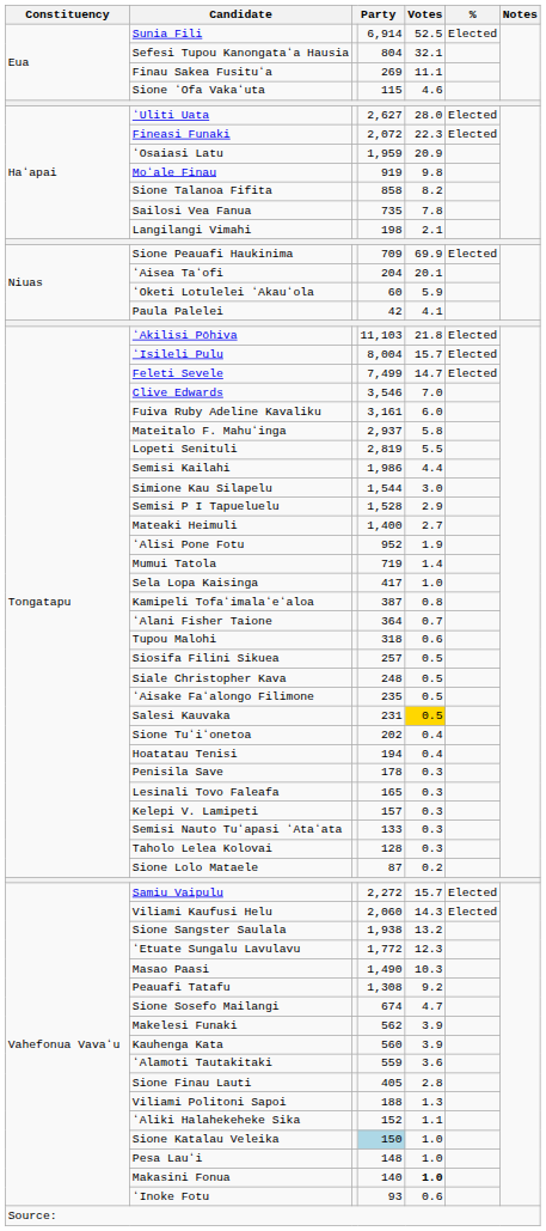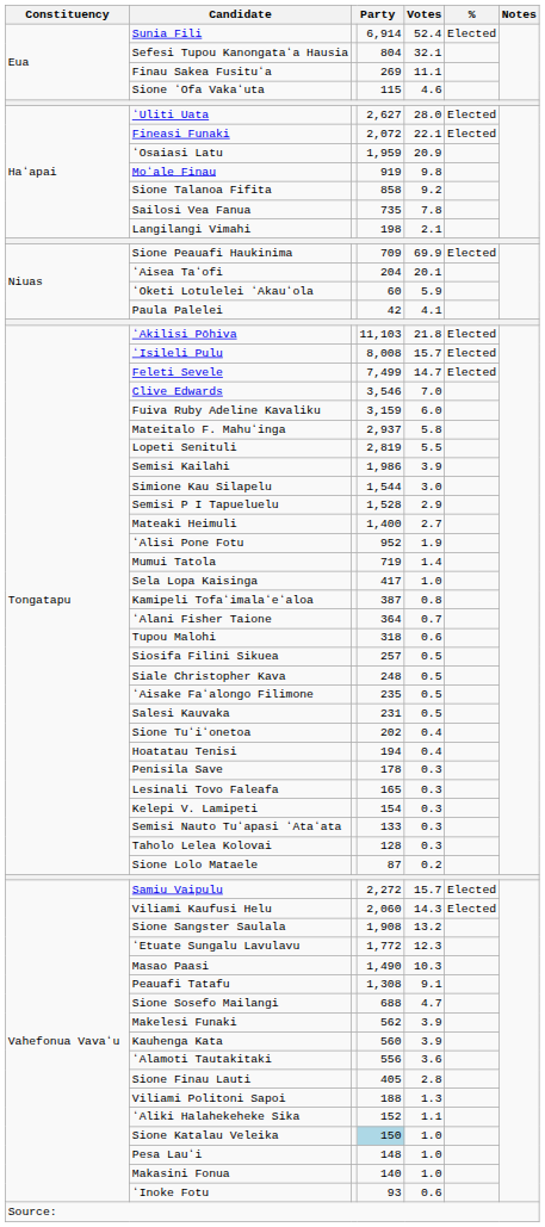 <table class=wikitable>
 <tr>
 <th>Constituency</th>
 <th>Candidate</th>
 <th colspan=2>Party</th>
 <th>Votes</th>
 <th>%</th>
 <th>Notes</th>
 </tr>
 <tr>
 <td rowspan=4>Eua</td>
 <td><a href='#'>Sunia Fili</a></td>
 <td></td>
 <td align=right>6,914</td>
-<td align=right>52.5</td>
+<td align=right>52.4</td>
 <td>Elected</td>
 </tr>
 <tr>
 <td>Sefesi Tupou Kanongataʻa Hausia</td>
 <td></td>
 <td align=right>804</td>
 <td align=right>32.1</td>
 <td></td>
 </tr>
 <tr>
 <td>Finau Sakea Fusituʻa</td>
 <td></td>
 <td align=right>269</td>
 <td align=right>11.1</td>
 <td></td>
 </tr>
 <tr>
 <td>Sione ʻOfa Vakaʻuta</td>
 <td></td>
 <td align=right>115</td>
 <td align=right>4.6</td>
 <td></td>
 </tr>
 <tr>
 <th colspan=7></th>
 </tr>
 <tr>
 <td rowspan=7>Haʻapai</td>
 <td><a href='#'>ʻUliti Uata</a></td>
 <td></td>
 <td align=right>2,627</td>
 <td align=right>28.0</td>
 <td>Elected</td>
 </tr>
 <tr>
 <td><a href='#'>Fineasi Funaki</a></td>
 <td></td>
 <td align=right>2,072</td>
-<td align=right>22.3</td>
+<td align=right>22.1</td>
 <td>Elected</td>
 </tr>
 <tr>
 <td>ʻOsaiasi Latu</td>
 <td></td>
 <td align=right>1,959</td>
 <td align=right>20.9</td>
 <td></td>
 </tr>
 <tr>
 <td><a href='#'>Moʻale Finau</a></td>
 <td></td>
 <td align=right>919</td>
 <td align=right>9.8</td>
 <td></td>
 </tr>
 <tr>
 <td>Sione Talanoa Fifita</td>
 <td></td>
 <td align=right>858</td>
-<td align=right>8.2</td>
+<td align=right>9.2</td>
 <td></td>
 </tr>
 <tr>
 <td>Sailosi Vea Fanua</td>
 <td></td>
 <td align=right>735</td>
 <td align=right>7.8</td>
 <td></td>
 </tr>
 <tr>
 <td>Langilangi Vimahi</td>
 <td></td>
 <td align=right>198</td>
 <td align=right>2.1</td>
 <td></td>
 </tr>
 <tr>
 <th colspan=7></th>
 </tr>
 <tr>
 <td rowspan=4>Niuas</td>
 <td>Sione Peauafi Haukinima</td>
 <td></td>
 <td align=right>709</td>
 <td align=right>69.9</td>
 <td>Elected</td>
 </tr>
 <tr>
 <td>ʻAisea Taʻofi</td>
 <td></td>
 <td align=right>204</td>
 <td align=right>20.1</td>
 <td></td>
 </tr>
 <tr>
 <td>ʻOketi Lotulelei ʻAkauʻola</td>
 <td></td>
 <td align=right>60</td>
 <td align=right>5.9</td>
 <td></td>
 </tr>
 <tr>
 <td>Paula Palelei</td>
 <td></td>
 <td align=right>42</td>
 <td align=right>4.1</td>
 <td></td>
 </tr>
 <tr>
 <th colspan=7></th>
 </tr>
 <tr>
 <td rowspan=29>Tongatapu</td>
 <td><a href='#'>ʻAkilisi Pōhiva</a></td>
 <td></td>
 <td align=right>11,103</td>
 <td align=right>21.8</td>
 <td>Elected</td>
 </tr>
 <tr>
 <td><a href='#'>ʻIsileli Pulu</a></td>
 <td></td>
-<td align=right>8,004</td>
+<td align=right>8,008</td>
 <td align=right>15.7</td>
 <td>Elected</td>
 </tr>
 <tr>
 <td><a href='#'>Feleti Sevele</a></td>
 <td></td>
 <td align=right>7,499</td>
 <td align=right>14.7</td>
 <td>Elected</td>
 </tr>
 <tr>
 <td><a href='#'>Clive Edwards</a></td>
 <td></td>
 <td align=right>3,546</td>
 <td align=right>7.0</td>
 <td></td>
 </tr>
 <tr>
 <td>Fuiva Ruby Adeline Kavaliku</td>
 <td></td>
-<td align=right>3,161</td>
+<td align=right>3,159</td>
 <td align=right>6.0</td>
 <td></td>
 </tr>
 <tr>
 <td>Mateitalo F. Mahuʻinga</td>
 <td></td>
 <td align=right>2,937</td>
 <td align=right>5.8</td>
 <td></td>
 </tr>
 <tr>
 <td>Lopeti Senituli</td>
 <td></td>
 <td align=right>2,819</td>
 <td align=right>5.5</td>
 <td></td>
 </tr>
 <tr>
 <td>Semisi Kailahi</td>
 <td></td>
 <td align=right>1,986</td>
-<td align=right>4.4</td>
+<td align=right>3.9</td>
 <td></td>
 </tr>
 <tr>
 <td>Simione Kau Silapelu</td>
 <td></td>
 <td align=right>1,544</td>
 <td align=right>3.0</td>
 <td></td>
 </tr>
 <tr>
 <td>Semisi P I Tapueluelu</td>
 <td></td>
 <td align=right>1,528</td>
 <td align=right>2.9</td>
 <td></td>
 </tr>
 <tr>
 <td>Mateaki Heimuli</td>
 <td></td>
 <td align=right>1,400</td>
 <td align=right>2.7</td>
 <td></td>
 </tr>
 <tr>
 <td>ʻAlisi Pone Fotu</td>
 <td></td>
 <td align=right>952</td>
 <td align=right>1.9</td>
 <td></td>
 </tr>
 <tr>
 <td>Mumui Tatola</td>
 <td></td>
 <td align=right>719</td>
 <td align=right>1.4</td>
 <td></td>
 </tr>
 <tr>
 <td>Sela Lopa Kaisinga</td>
 <td></td>
 <td align=right>417</td>
 <td align=right>1.0</td>
 <td></td>
 </tr>
 <tr>
 <td>Kamipeli Tofaʻimalaʻeʻaloa</td>
 <td></td>
 <td align=right>387</td>
 <td align=right>0.8</td>
 <td></td>
 </tr>
 <tr>
 <td>ʻAlani Fisher Taione</td>
 <td></td>
 <td align=right>364</td>
 <td align=right>0.7</td>
 <td></td>
 </tr>
 <tr>
 <td>Tupou Malohi</td>
 <td></td>
 <td align=right>318</td>
 <td align=right>0.6</td>
 <td></td>
 </tr>
 <tr>
 <td>Siosifa Filini Sikuea</td>
 <td></td>
 <td align=right>257</td>
 <td align=right>0.5</td>
 <td></td>
 </tr>
 <tr>
 <td>Siale Christopher Kava</td>
 <td></td>
 <td align=right>248</td>
 <td align=right>0.5</td>
 <td></td>
 </tr>
 <tr>
 <td>ʻAisake Faʻalongo Filimone</td>
 <td></td>
 <td align=right>235</td>
 <td align=right>0.5</td>
 <td></td>
 </tr>
 <tr>
 <td>Salesi Kauvaka</td>
 <td></td>
 <td align=right>231</td>
-<td align=right style="background: gold;">0.5</td>
+<td align=right>0.5</td>
 <td></td>
 </tr>
 <tr>
 <td>Sione Tuʻiʻonetoa</td>
 <td></td>
 <td align=right>202</td>
 <td align=right>0.4</td>
 <td></td>
 </tr>
 <tr>
 <td>Hoatatau Tenisi</td>
 <td></td>
 <td align=right>194</td>
 <td align=right>0.4</td>
 <td></td>
 </tr>
 <tr>
 <td>Penisila Save</td>
 <td></td>
 <td align=right>178</td>
 <td align=right>0.3</td>
 <td></td>
 </tr>
 <tr>
 <td>Lesinali Tovo Faleafa</td>
 <td></td>
 <td align=right>165</td>
 <td align=right>0.3</td>
 <td></td>
 </tr>
 <tr>
 <td>Kelepi V. Lamipeti</td>
 <td></td>
-<td align=right>157</td>
+<td align=right>154</td>
 <td align=right>0.3</td>
 <td></td>
 </tr>
 <tr>
 <td>Semisi Nauto Tuʻapasi ʻAtaʻata</td>
 <td></td>
 <td align=right>133</td>
 <td align=right>0.3</td>
 <td></td>
 </tr>
 <tr>
 <td>Taholo Lelea Kolovai</td>
 <td></td>
 <td align=right>128</td>
 <td align=right>0.3</td>
 <td></td>
 </tr>
 <tr>
 <td>Sione Lolo Mataele</td>
 <td></td>
 <td align=right>87</td>
 <td align=right>0.2</td>
 <td></td>
 </tr>
 <tr>
 <th colspan=7></th>
 </tr>
 <tr>
 <td rowspan=17>Vahefonua Vavaʻu </td>
 <td><a href='#'>Samiu Vaipulu</a></td>
 <td></td>
 <td align=right>2,272</td>
 <td align=right>15.7</td>
 <td>Elected</td>
 </tr>
 <tr>
 <td>Viliami Kaufusi Helu</td>
 <td></td>
 <td align=right>2,060</td>
 <td align=right>14.3</td>
 <td>Elected</td>
 </tr>
 <tr>
 <td>Sione Sangster Saulala</td>
 <td></td>
-<td align=right>1,938</td>
+<td align=right>1,908</td>
 <td align=right>13.2</td>
 <td></td>
 </tr>
 <tr>
 <td>ʻEtuate Sungalu Lavulavu</td>
 <td></td>
 <td align=right>1,772</td>
 <td align=right>12.3</td>
 <td></td>
 </tr>
 <tr>
 <td>Masao Paasi</td>
 <td></td>
 <td align=right>1,490</td>
 <td align=right>10.3</td>
 <td></td>
 </tr>
 <tr>
 <td>Peauafi Tatafu</td>
 <td></td>
 <td align=right>1,308</td>
-<td align=right>9.2</td>
+<td align=right>9.1</td>
 <td></td>
 </tr>
 <tr>
 <td>Sione Sosefo Mailangi</td>
 <td></td>
-<td align=right>674</td>
+<td align=right>688</td>
 <td align=right>4.7</td>
 <td></td>
 </tr>
 <tr>
 <td>Makelesi Funaki</td>
 <td></td>
 <td align=right>562</td>
 <td align=right>3.9</td>
 <td></td>
 </tr>
 <tr>
 <td>Kauhenga Kata</td>
 <td></td>
 <td align=right>560</td>
 <td align=right>3.9</td>
 <td></td>
 </tr>
 <tr>
 <td>ʻAlamoti Tautakitaki</td>
 <td></td>
-<td align=right>559</td>
+<td align=right>556</td>
 <td align=right>3.6</td>
 <td></td>
 </tr>
 <tr>
 <td>Sione Finau Lauti</td>
 <td></td>
 <td align=right>405</td>
 <td align=right>2.8</td>
 <td></td>
 </tr>
 <tr>
 <td>Viliami Politoni Sapoi</td>
 <td></td>
 <td align=right>188</td>
 <td align=right>1.3</td>
 <td></td>
 </tr>
 <tr>
 <td>ʻAliki Halahekeheke Sika</td>
 <td></td>
 <td align=right>152</td>
 <td align=right>1.1</td>
 <td></td>
 </tr>
 <tr>
 <td>Sione Katalau Veleika</td>
 <td></td>
 <td align=right style="background: lightblue;">150</td>
 <td align=right>1.0</td>
 <td></td>
 </tr>
 <tr>
 <td>Pesa Lauʻi</td>
 <td></td>
 <td align=right>148</td>
 <td align=right>1.0</td>
 <td></td>
 </tr>
 <tr>
 <td>Makasini Fonua</td>
 <td></td>
 <td align=right>140</td>
-<td align=right><strong>1.0</strong></td>
+<td align=right>1.0</td>
 <td></td>
 </tr>
 <tr>
 <td>ʻInoke Fotu</td>
 <td></td>
 <td align=right>93</td>
 <td align=right>0.6</td>
 <td></td>
 </tr>
 <tr>
 <td colspan=7>Source: </td>
 </tr>
 </table>
